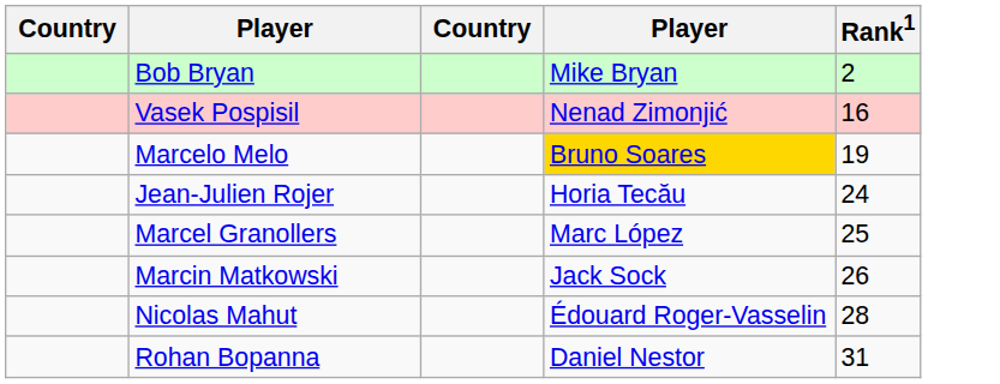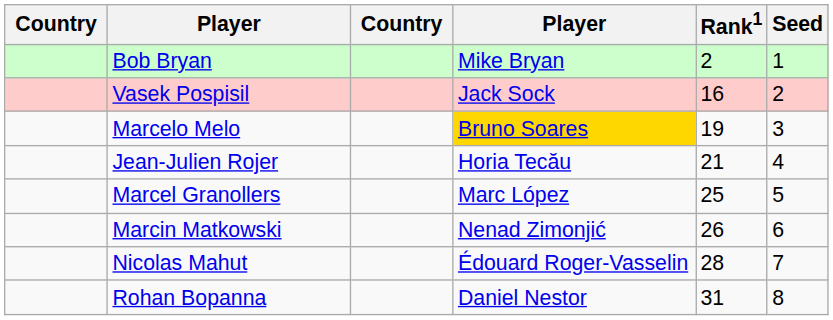 <table class="sortable wikitable">
 <tr>
 <th width="70">Country</th>
 <th width="175">Player</th>
 <th width="70">Country</th>
 <th width="175">Player</th>
 <th>Rank<sup>1</sup></th>
+<th>Seed</th>
 </tr>
 <tr style="background:#cfc;">
 <td></td>
 <td><a href='#'>Bob Bryan</a></td>
 <td></td>
 <td><a href='#'>Mike Bryan</a></td>
 <td>2</td>
+<td>1</td>
 </tr>
 <tr style="background:#fcc;">
 <td></td>
 <td><a href='#'>Vasek Pospisil</a></td>
 <td></td>
-<td><a href='#'>Nenad Zimonjić</a></td>
+<td><a href='#'>Jack Sock</a></td>
 <td>16</td>
+<td>2</td>
 </tr>
 <tr>
 <td></td>
 <td><a href='#'>Marcelo Melo</a></td>
 <td></td>
 <td style="background: gold;"><a href='#'>Bruno Soares</a></td>
 <td>19</td>
+<td>3</td>
 </tr>
 <tr>
 <td></td>
 <td><a href='#'>Jean-Julien Rojer</a></td>
 <td></td>
 <td><a href='#'>Horia Tecău</a></td>
-<td>24</td>
+<td>21</td>
+<td>4</td>
 </tr>
 <tr>
 <td></td>
 <td><a href='#'>Marcel Granollers</a></td>
 <td></td>
 <td><a href='#'>Marc López</a></td>
 <td>25</td>
+<td>5</td>
 </tr>
 <tr>
 <td></td>
 <td><a href='#'>Marcin Matkowski</a></td>
 <td></td>
-<td><a href='#'>Jack Sock</a></td>
+<td><a href='#'>Nenad Zimonjić</a></td>
 <td>26</td>
+<td>6</td>
 </tr>
 <tr>
 <td></td>
 <td><a href='#'>Nicolas Mahut</a></td>
 <td></td>
 <td><a href='#'>Édouard Roger-Vasselin</a></td>
 <td>28</td>
+<td>7</td>
 </tr>
 <tr>
 <td></td>
 <td><a href='#'>Rohan Bopanna</a></td>
 <td></td>
 <td><a href='#'>Daniel Nestor</a></td>
 <td>31</td>
+<td>8</td>
 </tr>
 </table>
